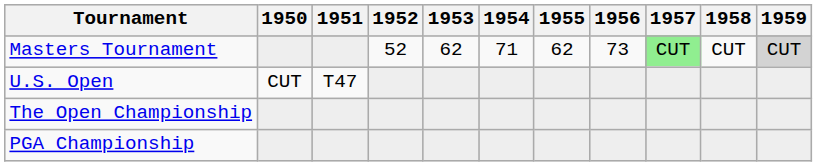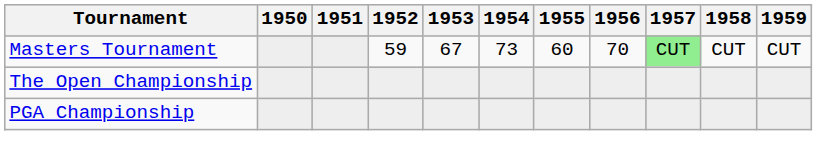 <table class="wikitable" style="font-size:95%;text-align:center;">
 <tr>
 <th>Tournament</th>
 <th>1950</th>
 <th>1951</th>
 <th>1952</th>
 <th>1953</th>
 <th>1954</th>
 <th>1955</th>
 <th>1956</th>
 <th>1957</th>
 <th>1958</th>
 <th>1959</th>
 </tr>
 <tr>
 <td align=left><a href='#'>Masters Tournament</a></td>
 <td style="background:#eeeeee;"></td>
 <td style="background:#eeeeee;"></td>
-<td>52</td>
-<td>62</td>
-<td>71</td>
-<td>62</td>
+<td>59</td>
+<td>67</td>
 <td>73</td>
+<td>60</td>
+<td>70</td>
 <td style="background: lightgreen;">CUT</td>
 <td>CUT</td>
-<td style="background: lightgrey;">CUT</td>
-</tr>
-<tr>
-<td align=left><a href='#'>U.S. Open</a></td>
 <td>CUT</td>
-<td>T47</td>
-<td style="background:#eeeeee;"></td>
-<td style="background:#eeeeee;"></td>
-<td style="background:#eeeeee;"></td>
-<td style="background:#eeeeee;"></td>
-<td style="background:#eeeeee;"></td>
-<td style="background:#eeeeee;"></td>
-<td style="background:#eeeeee;"></td>
-<td style="background:#eeeeee;"></td>
 </tr>
 <tr>
 <td align=left><a href='#'>The Open Championship</a></td>
 <td style="background:#eeeeee;"></td>
 <td style="background:#eeeeee;"></td>
 <td style="background:#eeeeee;"></td>
 <td style="background:#eeeeee;"></td>
 <td style="background:#eeeeee;"></td>
 <td style="background:#eeeeee;"></td>
 <td style="background:#eeeeee;"></td>
 <td style="background:#eeeeee;"></td>
 <td style="background:#eeeeee;"></td>
 <td style="background:#eeeeee;"></td>
 </tr>
 <tr>
 <td align=left><a href='#'>PGA Championship</a></td>
 <td style="background:#eeeeee;"></td>
 <td style="background:#eeeeee;"></td>
 <td style="background:#eeeeee;"></td>
 <td style="background:#eeeeee;"></td>
 <td style="background:#eeeeee;"></td>
 <td style="background:#eeeeee;"></td>
 <td style="background:#eeeeee;"></td>
 <td style="background:#eeeeee;"></td>
 <td style="background:#eeeeee;"></td>
 <td style="background:#eeeeee;"></td>
 </tr>
 </table>
